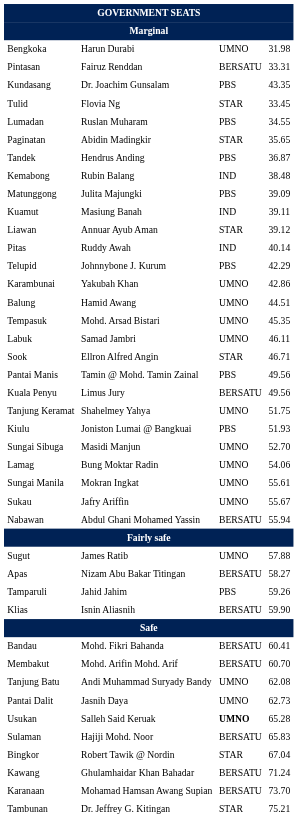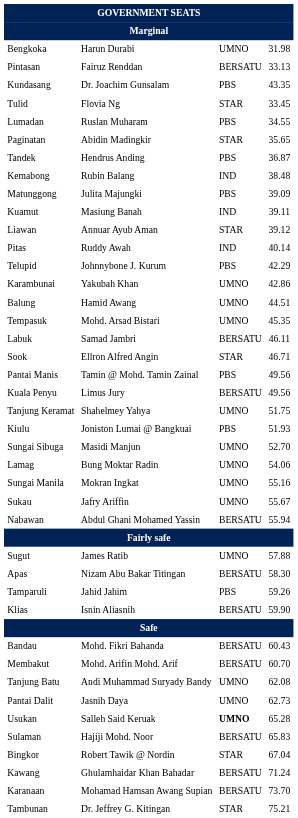 <table class="toccolours mw-collapsible mw-collapsed" cellpadding="5" cellspacing="0" style="float:left; margin-right:.5em; margin-top:.4em; font-size:90%;">
 <tr>
 <td colspan="4"  style="text-align:center; background:#002255;color:white;"><strong>GOVERNMENT SEATS</strong></td>
 </tr>
 <tr>
 <td colspan="4"  style="text-align:center; background:#002255;color:white;"><strong>Marginal</strong></td>
 </tr>
 <tr>
 <td>Bengkoka</td>
 <td>Harun Durabi</td>
 <td>UMNO</td>
 <td style="text-align:center;">31.98</td>
 </tr>
 <tr>
 <td>Pintasan</td>
 <td>Fairuz Renddan</td>
 <td>BERSATU</td>
-<td style="text-align:center;">33.31</td>
+<td style="text-align:center;">33.13</td>
 </tr>
 <tr>
 <td>Kundasang</td>
 <td>Dr. Joachim Gunsalam</td>
 <td>PBS</td>
 <td style="text-align:center;">43.35</td>
 </tr>
 <tr>
 <td>Tulid</td>
 <td>Flovia Ng</td>
 <td>STAR</td>
 <td style="text-align:center;">33.45</td>
 </tr>
 <tr>
 <td>Lumadan</td>
 <td>Ruslan Muharam</td>
 <td>PBS</td>
 <td style="text-align:center;">34.55</td>
 </tr>
 <tr>
 <td>Paginatan</td>
 <td>Abidin Madingkir</td>
 <td>STAR</td>
 <td style="text-align:center;">35.65</td>
 </tr>
 <tr>
 <td>Tandek</td>
 <td>Hendrus Anding</td>
 <td>PBS</td>
 <td style="text-align:center;">36.87</td>
 </tr>
 <tr>
 <td>Kemabong</td>
 <td>Rubin Balang</td>
 <td>IND</td>
 <td style="text-align:center;">38.48</td>
 </tr>
 <tr>
 <td>Matunggong</td>
 <td>Julita Majungki</td>
 <td>PBS</td>
 <td style="text-align:center;">39.09</td>
 </tr>
 <tr>
 <td>Kuamut</td>
 <td>Masiung Banah</td>
 <td>IND</td>
 <td style="text-align:center;">39.11</td>
 </tr>
 <tr>
 <td>Liawan</td>
 <td>Annuar Ayub Aman</td>
 <td>STAR</td>
 <td style="text-align:center;">39.12</td>
 </tr>
 <tr>
 <td>Pitas</td>
 <td>Ruddy Awah</td>
 <td>IND</td>
 <td style="text-align:center;">40.14</td>
 </tr>
 <tr>
 <td>Telupid</td>
 <td>Johnnybone J. Kurum</td>
 <td>PBS</td>
 <td style="text-align:center;">42.29</td>
 </tr>
 <tr>
 <td>Karambunai</td>
 <td>Yakubah Khan</td>
 <td>UMNO</td>
 <td style="text-align:center;">42.86</td>
 </tr>
 <tr>
 <td>Balung</td>
 <td>Hamid Awang</td>
 <td>UMNO</td>
 <td style="text-align:center;">44.51</td>
 </tr>
 <tr>
 <td>Tempasuk</td>
 <td>Mohd. Arsad Bistari</td>
 <td>UMNO</td>
 <td style="text-align:center;">45.35</td>
 </tr>
 <tr>
 <td>Labuk</td>
 <td>Samad Jambri</td>
-<td>UMNO</td>
+<td>BERSATU</td>
 <td style="text-align:center;">46.11</td>
 </tr>
 <tr>
 <td>Sook</td>
 <td>Ellron Alfred Angin</td>
 <td>STAR</td>
 <td style="text-align:center;">46.71</td>
 </tr>
 <tr>
 <td>Pantai Manis</td>
 <td>Tamin @ Mohd. Tamin Zainal</td>
 <td>PBS</td>
 <td style="text-align:center;">49.56</td>
 </tr>
 <tr>
 <td>Kuala Penyu</td>
 <td>Limus Jury</td>
 <td>BERSATU</td>
 <td style="text-align:center;">49.56</td>
 </tr>
 <tr>
 <td>Tanjung Keramat</td>
 <td>Shahelmey Yahya</td>
 <td>UMNO</td>
 <td style="text-align:center;">51.75</td>
 </tr>
 <tr>
 <td>Kiulu</td>
 <td>Joniston Lumai @ Bangkuai</td>
 <td>PBS</td>
 <td style="text-align:center;">51.93</td>
 </tr>
 <tr>
 <td>Sungai Sibuga</td>
 <td>Masidi Manjun</td>
 <td>UMNO</td>
 <td style="text-align:center;">52.70</td>
 </tr>
 <tr>
 <td>Lamag</td>
 <td>Bung Moktar Radin</td>
 <td>UMNO</td>
 <td style="text-align:center;">54.06</td>
 </tr>
 <tr>
 <td>Sungai Manila</td>
 <td>Mokran Ingkat</td>
 <td>UMNO</td>
-<td style="text-align:center;">55.61</td>
+<td style="text-align:center;">55.16</td>
 </tr>
 <tr>
 <td>Sukau</td>
 <td>Jafry Ariffin</td>
 <td>UMNO</td>
 <td style="text-align:center;">55.67</td>
 </tr>
 <tr>
 <td>Nabawan</td>
 <td>Abdul Ghani Mohamed Yassin</td>
 <td>BERSATU</td>
 <td style="text-align:center;">55.94</td>
 </tr>
 <tr>
 <td colspan="4"  style="text-align:center; background:#002255;color:white;"><strong>Fairly safe</strong></td>
 </tr>
 <tr>
 <td>Sugut</td>
 <td>James Ratib</td>
 <td>UMNO</td>
 <td style="text-align:center;">57.88</td>
 </tr>
 <tr>
 <td>Apas</td>
 <td>Nizam Abu Bakar Titingan</td>
 <td>BERSATU</td>
-<td style="text-align:center;">58.27</td>
+<td style="text-align:center;">58.30</td>
 </tr>
 <tr>
 <td>Tamparuli</td>
 <td>Jahid Jahim</td>
 <td>PBS</td>
 <td style="text-align:center;">59.26</td>
 </tr>
 <tr>
 <td>Klias</td>
 <td>Isnin Aliasnih</td>
 <td>BERSATU</td>
 <td style="text-align:center;">59.90</td>
 </tr>
 <tr>
 <td colspan="4"  style="text-align:center; background:#002255;color:white;"><strong>Safe</strong></td>
 </tr>
 <tr>
 <td>Bandau</td>
 <td>Mohd. Fikri Bahanda</td>
 <td>BERSATU</td>
-<td style="text-align:center;">60.41</td>
+<td style="text-align:center;">60.43</td>
 </tr>
 <tr>
 <td>Membakut</td>
 <td>Mohd. Arifin Mohd. Arif</td>
 <td>BERSATU</td>
 <td style="text-align:center;">60.70</td>
 </tr>
 <tr>
 <td>Tanjung Batu</td>
 <td>Andi Muhammad Suryady Bandy</td>
 <td>UMNO</td>
 <td style="text-align:center;">62.08</td>
 </tr>
 <tr>
 <td>Pantai Dalit</td>
 <td>Jasnih Daya</td>
 <td>UMNO</td>
 <td style="text-align:center;">62.73</td>
 </tr>
 <tr>
 <td>Usukan</td>
 <td>Salleh Said Keruak</td>
 <td><strong>UMNO</strong></td>
 <td style="text-align:center;">65.28</td>
 </tr>
 <tr>
 <td>Sulaman</td>
 <td>Hajiji Mohd. Noor</td>
 <td>BERSATU</td>
 <td style="text-align:center;">65.83</td>
 </tr>
 <tr>
 <td>Bingkor</td>
 <td>Robert Tawik @ Nordin</td>
 <td>STAR</td>
 <td style="text-align:center;">67.04</td>
 </tr>
 <tr>
 <td>Kawang</td>
 <td>Ghulamhaidar Khan Bahadar</td>
 <td>BERSATU</td>
 <td style="text-align:center;">71.24</td>
 </tr>
 <tr>
 <td>Karanaan</td>
 <td>Mohamad Hamsan Awang Supian</td>
 <td>BERSATU</td>
 <td style="text-align:center;">73.70</td>
 </tr>
 <tr>
 <td>Tambunan</td>
 <td>Dr. Jeffrey G. Kitingan</td>
 <td>STAR</td>
 <td style="text-align:center;">75.21</td>
 </tr>
 </table>
